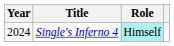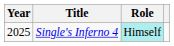 <table class="wikitable">
 <tr>
 <th>Year</th>
 <th>Title</th>
 <th>Role</th>
 <th></th>
 </tr>
 <tr>
-<td>2024</td>
+<td>2025</td>
 <td><em><a href='#'>Single's Inferno 4</a></em></td>
 <td style="background: paleturquoise;">Himself</td>
 <td></td>
 </tr>
 </table>
